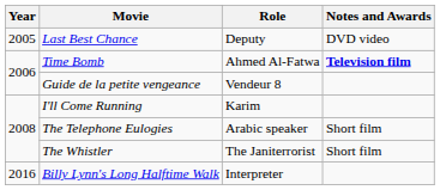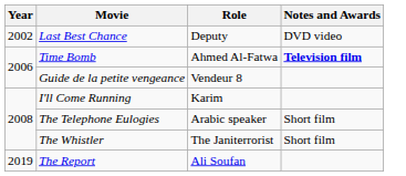 <table class="wikitable sortable" style="font-size:90%;">
 <tr>
 <th>Year</th>
 <th>Movie</th>
 <th>Role</th>
 <th class="unsortable">Notes and Awards</th>
 </tr>
 <tr>
-<td>2005</td>
+<td>2002</td>
 <td><em><a href='#'>Last Best Chance</a></em></td>
 <td>Deputy</td>
 <td>DVD video</td>
 </tr>
 <tr>
 <td rowspan="2">2006</td>
 <td><em><a href='#'>Time Bomb</a></em></td>
 <td>Ahmed Al-Fatwa</td>
 <td><strong><a href='#'>Television film</a></strong></td>
 </tr>
 <tr>
 <td><em>Guide de la petite vengeance</em></td>
 <td>Vendeur 8</td>
 <td></td>
 </tr>
 <tr>
 <td rowspan="3">2008</td>
 <td><em>I'll Come Running</em></td>
 <td>Karim</td>
 <td></td>
 </tr>
 <tr>
 <td data-sort-value="Telephone Eulogies, The"><em>The Telephone Eulogies</em></td>
 <td>Arabic speaker</td>
 <td>Short film</td>
 </tr>
 <tr>
 <td data-sort-value="Whistler, The"><em>The Whistler</em></td>
 <td>The Janiterrorist</td>
 <td>Short film</td>
 </tr>
 <tr>
-<td>2016</td>
-<td><em><a href='#'>Billy Lynn's Long Halftime Walk</a></em></td>
-<td>Interpreter</td>
+<td>2019</td>
+<td data-sort-value="Report, The"><em><a href='#'>The Report</a></em></td>
+<td><a href='#'>Ali Soufan</a></td>
 <td></td>
 </tr>
 </table>
